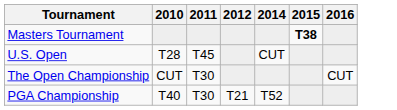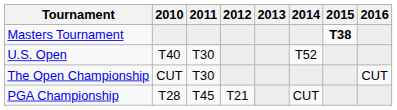 <table class="wikitable" style="font-size:95%;text-align:center;">
 <tr>
 <th>Tournament</th>
 <th>2010</th>
 <th>2011</th>
 <th>2012</th>
+<th>2013</th>
 <th>2014</th>
 <th>2015</th>
 <th>2016</th>
 </tr>
 <tr>
 <td align=left><a href='#'>Masters Tournament</a></td>
 <td style="background:#eeeeee;"></td>
 <td style="background:#eeeeee;"></td>
 <td style="background:#eeeeee;"></td>
 <td style="background:#eeeeee;"></td>
+<td style="background:#eeeeee;"></td>
 <td><strong>T38</strong></td>
 <td style="background:#eeeeee;"></td>
 </tr>
 <tr>
 <td align=left><a href='#'>U.S. Open</a></td>
-<td>T28</td>
-<td>T45</td>
+<td>T40</td>
+<td>T30</td>
 <td style="background:#eeeeee;"></td>
-<td>CUT</td>
+<td style="background:#eeeeee;"></td>
+<td>T52</td>
 <td style="background:#eeeeee;"></td>
 <td style="background:#eeeeee;"></td>
 </tr>
 <tr>
 <td align=left><a href='#'>The Open Championship</a></td>
 <td>CUT</td>
 <td>T30</td>
 <td style="background:#eeeeee;"></td>
 <td style="background:#eeeeee;"></td>
 <td style="background:#eeeeee;"></td>
+<td style="background:#eeeeee;"></td>
 <td>CUT</td>
 </tr>
 <tr>
 <td align=left><a href='#'>PGA Championship</a></td>
-<td>T40</td>
-<td>T30</td>
+<td>T28</td>
+<td>T45</td>
 <td>T21</td>
-<td>T52</td>
+<td style="background:#eeeeee;"></td>
+<td>CUT</td>
 <td style="background:#eeeeee;"></td>
 <td style="background:#eeeeee;"></td>
 </tr>
 </table>
